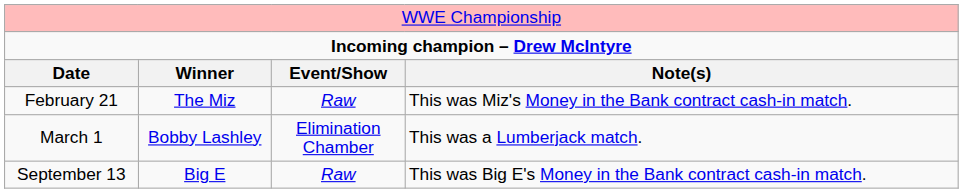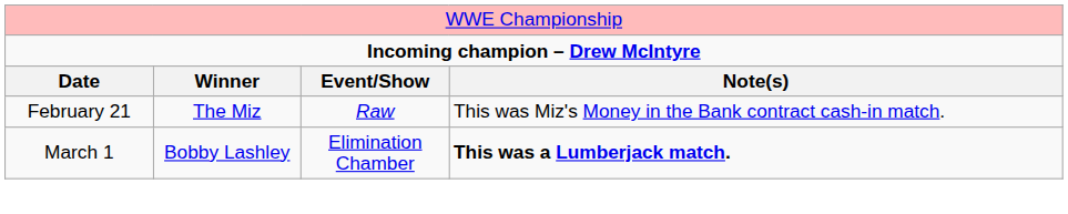 <table class="wikitable" style="text-align:center; width:100%;">
 <tr style="background:#FBB;">
 <td colspan="4" style="text-align: center;"><a href='#'>WWE Championship</a></td>
 </tr>
 <tr>
 <td colspan="4" style="text-align: center;"><strong>Incoming champion – <a href='#'>Drew McIntyre</a></strong></td>
 </tr>
 <tr>
 <th width=14%>Date</th>
 <th width=14%>Winner</th>
 <th width=14%>Event/Show</th>
 <th width=58%>Note(s)</th>
 </tr>
 <tr>
 <td>February 21</td>
 <td><a href='#'>The Miz</a></td>
 <td><em><a href='#'>Raw</a></em></td>
 <td align=left>This was Miz's <a href='#'>Money in the Bank contract cash-in match</a>.</td>
 </tr>
 <tr>
 <td>March 1</td>
 <td><a href='#'>Bobby Lashley</a></td>
 <td><a href='#'>Elimination Chamber</a></td>
-<td align=left>This was a <a href='#'>Lumberjack match</a>.</td>
-</tr>
-<tr>
-<td>September 13</td>
-<td><a href='#'>Big E</a></td>
-<td><em><a href='#'>Raw</a></em></td>
-<td align="left">This was Big E's <a href='#'>Money in the Bank contract cash-in match</a>.</td>
+<td align=left><strong>This was a <a href='#'>Lumberjack match</a>.</strong></td>
 </tr>
 </table>
